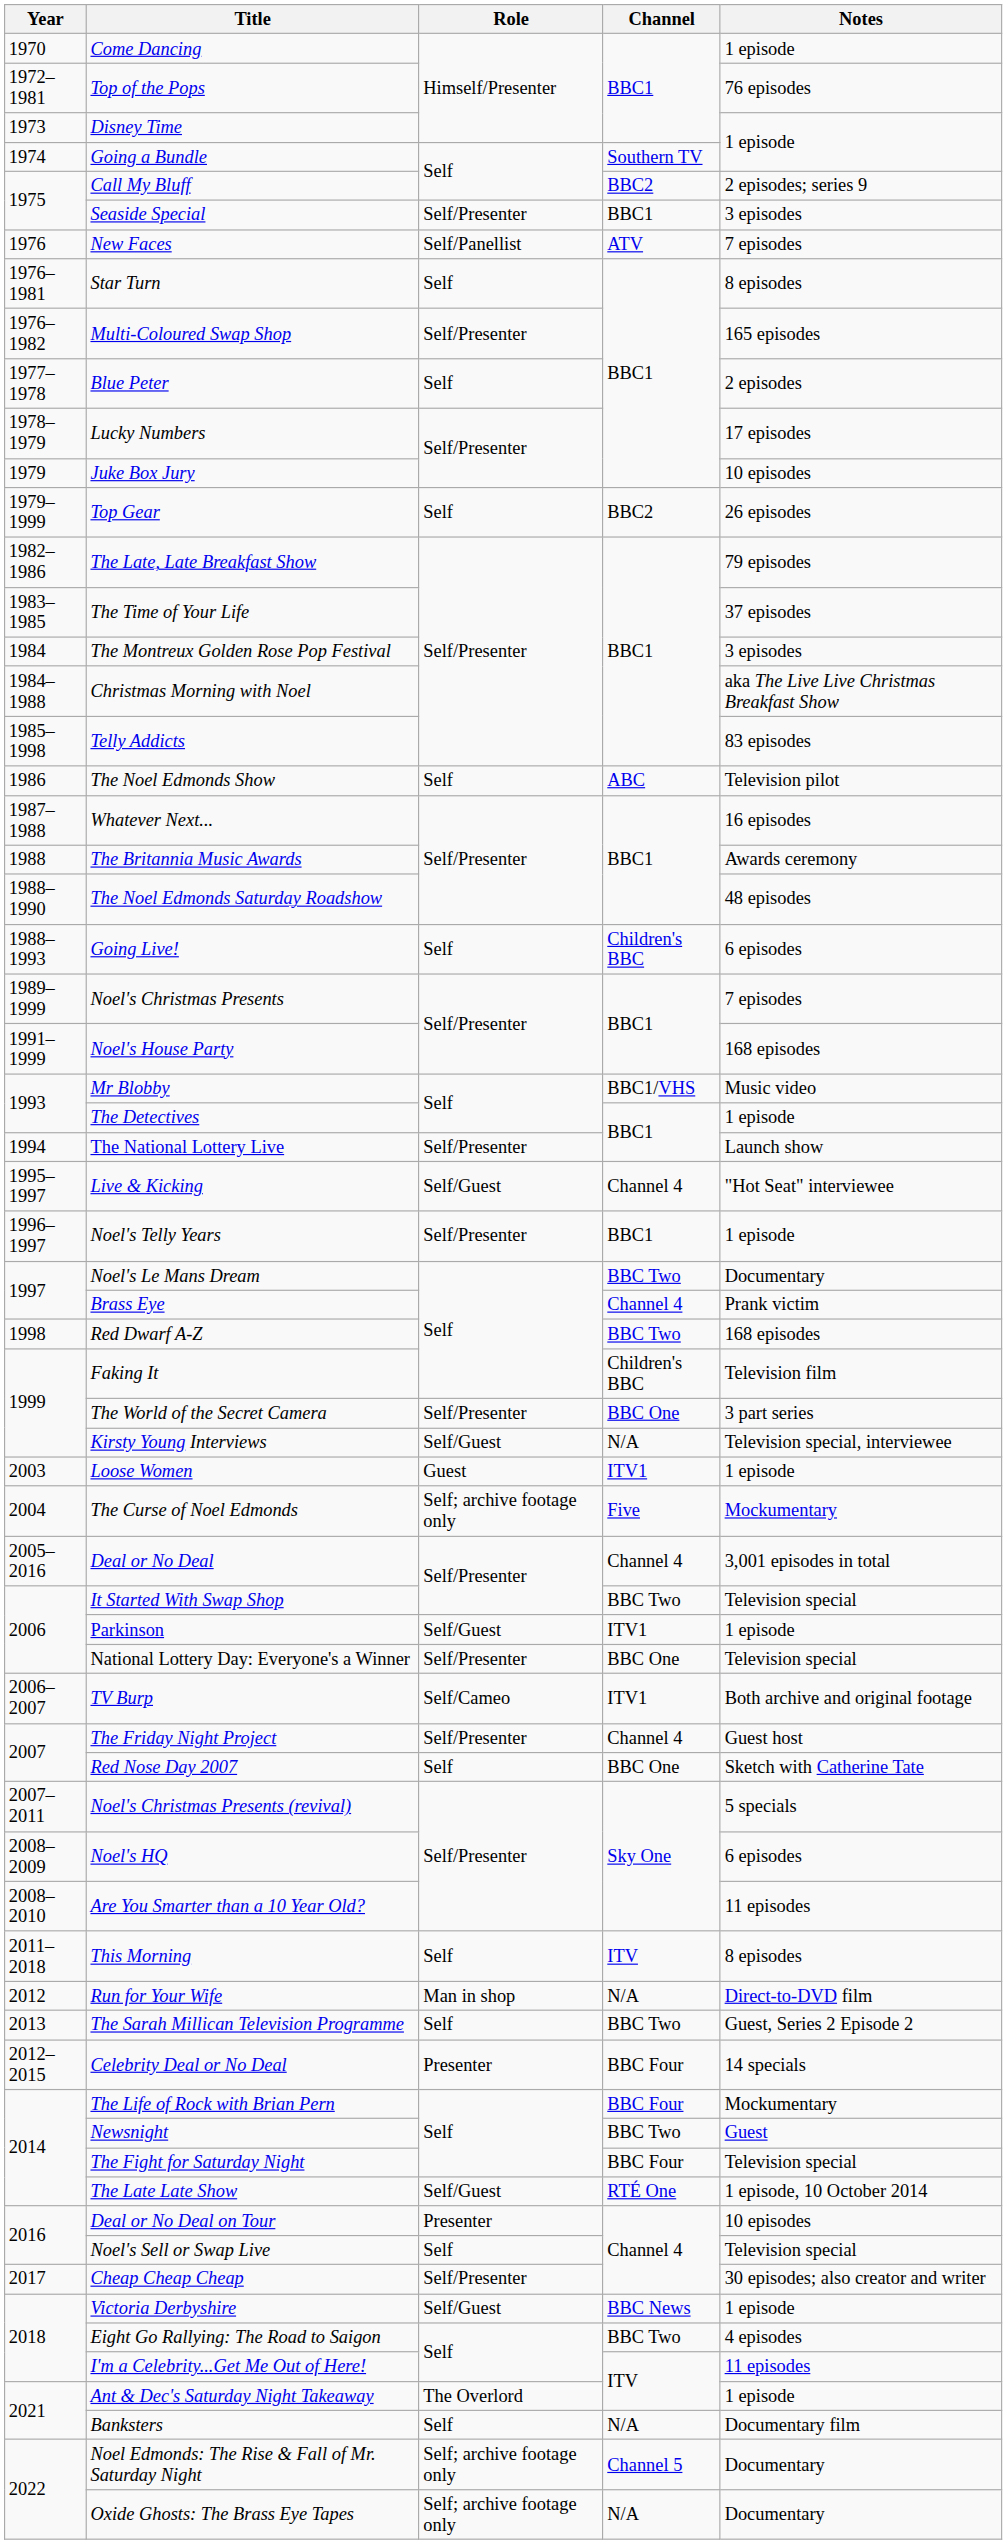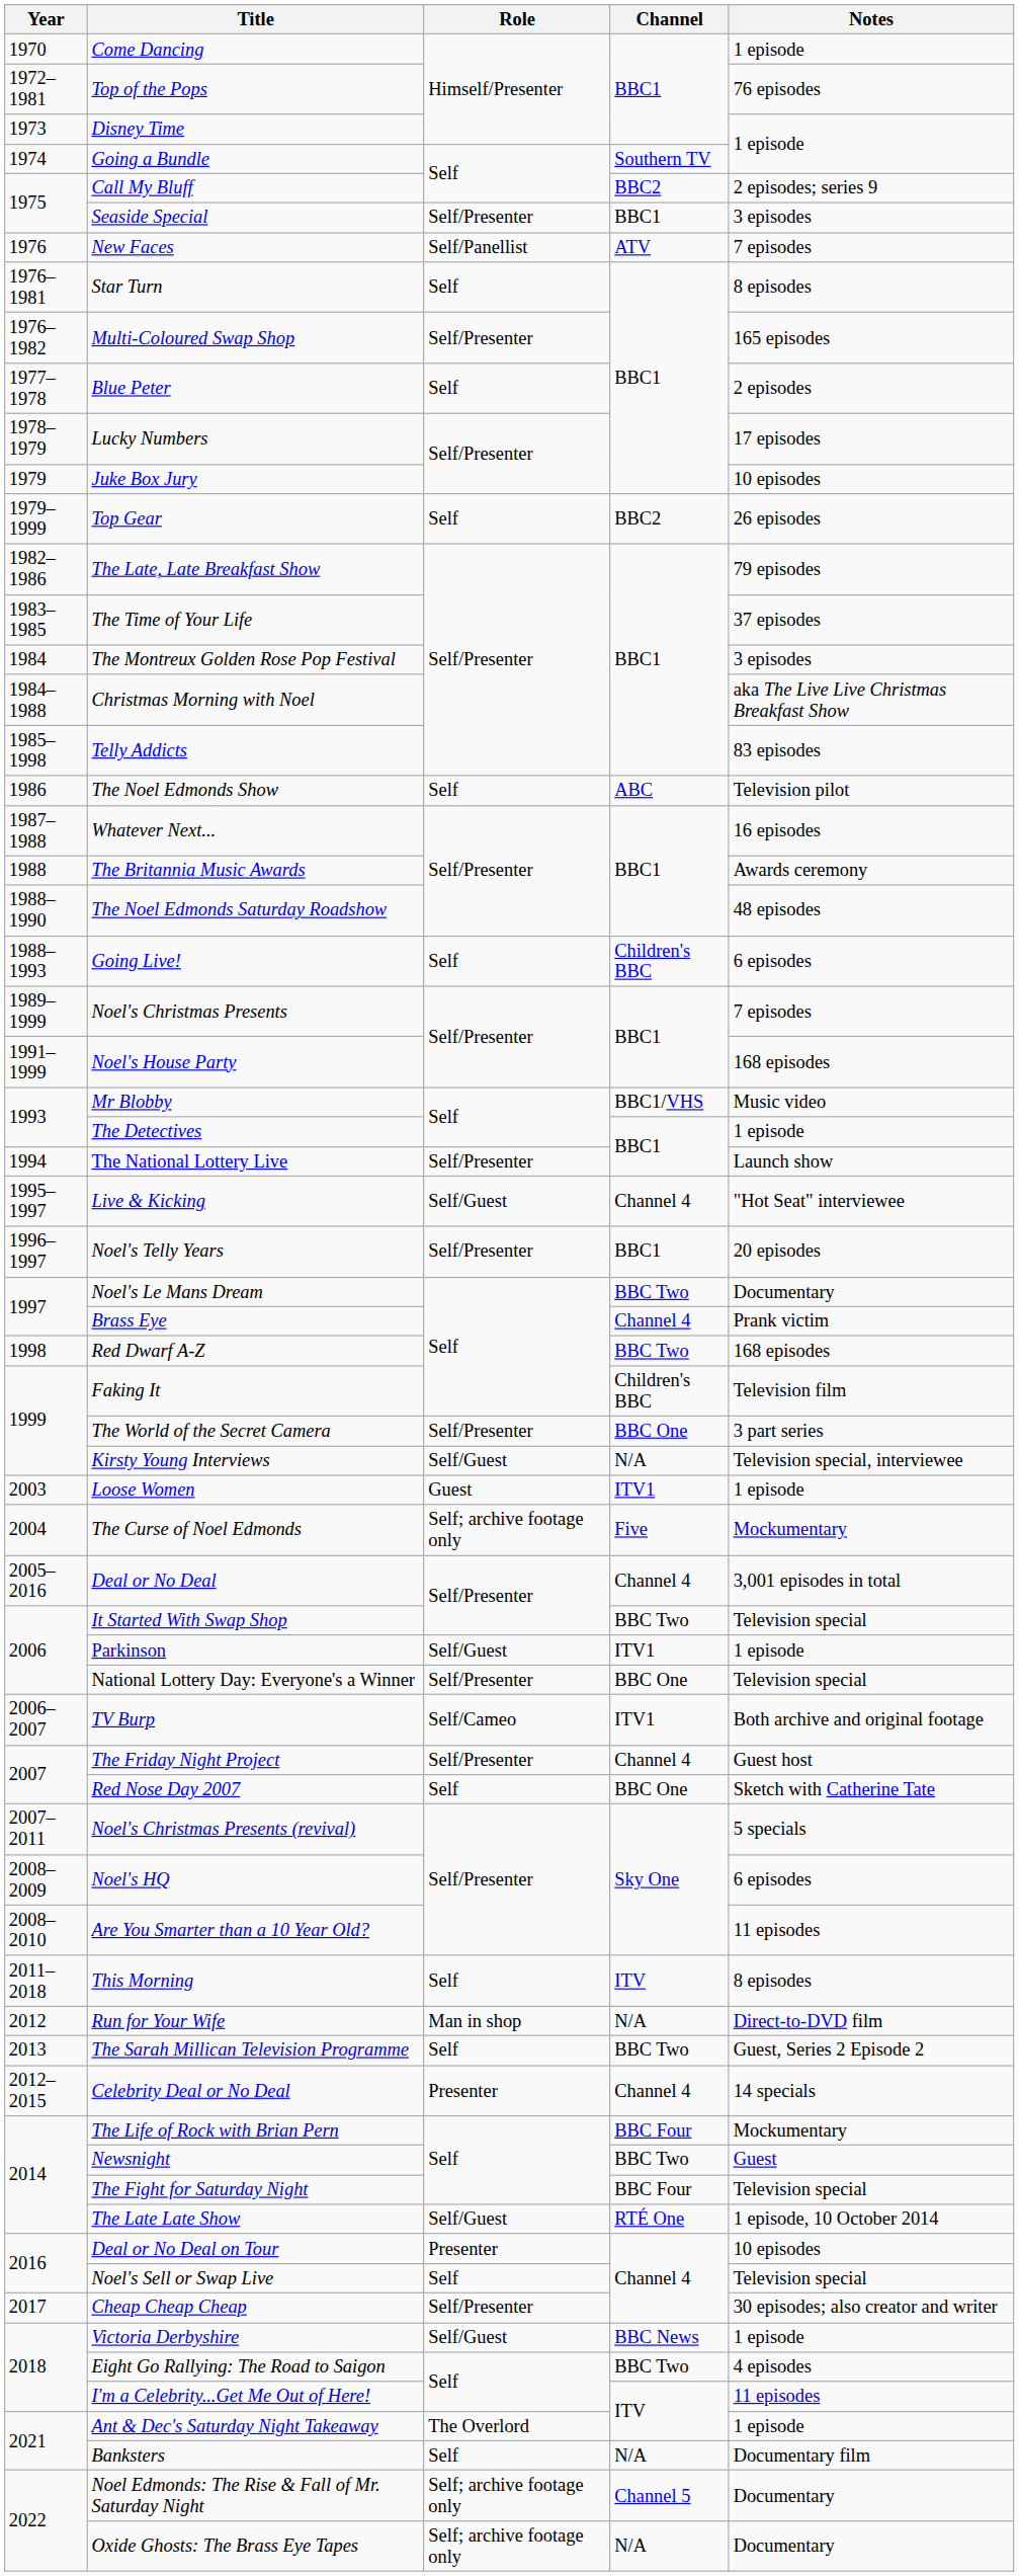 <table class="wikitable plainrowheaders sortable">
 <tr>
 <th scope="col">Year</th>
 <th scope="col">Title</th>
 <th scope="col">Role</th>
 <th scope="col">Channel</th>
 <th class="unsortable">Notes</th>
 </tr>
 <tr>
 <td>1970</td>
 <td><em><a href='#'>Come Dancing</a></em></td>
 <td rowspan="3">Himself/Presenter</td>
 <td rowspan="3"><a href='#'>BBC1</a></td>
 <td>1 episode</td>
 </tr>
 <tr>
 <td>1972–1981</td>
 <td><em><a href='#'>Top of the Pops</a></em></td>
 <td>76 episodes</td>
 </tr>
 <tr>
 <td>1973</td>
 <td><em><a href='#'>Disney Time</a></em></td>
 <td rowspan="2">1 episode</td>
 </tr>
 <tr>
 <td>1974</td>
 <td><em><a href='#'>Going a Bundle</a></em></td>
 <td rowspan="2">Self</td>
 <td><a href='#'>Southern TV</a></td>
 </tr>
 <tr>
 <td rowspan="2">1975</td>
 <td><em><a href='#'>Call My Bluff</a></em></td>
 <td><a href='#'>BBC2</a></td>
 <td>2 episodes; series 9</td>
 </tr>
 <tr>
 <td><em><a href='#'>Seaside Special</a></em></td>
 <td>Self/Presenter</td>
 <td>BBC1</td>
 <td>3 episodes</td>
 </tr>
 <tr>
 <td>1976</td>
 <td><em><a href='#'>New Faces</a></em></td>
 <td>Self/Panellist</td>
 <td><a href='#'>ATV</a></td>
 <td>7 episodes</td>
 </tr>
 <tr>
 <td>1976–1981</td>
 <td><em>Star Turn</em></td>
 <td>Self</td>
 <td rowspan="5">BBC1</td>
 <td>8 episodes</td>
 </tr>
 <tr>
 <td>1976–1982</td>
 <td><em><a href='#'>Multi-Coloured Swap Shop</a></em></td>
 <td>Self/Presenter</td>
 <td>165 episodes</td>
 </tr>
 <tr>
 <td>1977–1978</td>
 <td><em><a href='#'>Blue Peter</a></em></td>
 <td>Self</td>
 <td>2 episodes</td>
 </tr>
 <tr>
 <td>1978–1979</td>
 <td><em>Lucky Numbers</em></td>
 <td rowspan="2">Self/Presenter</td>
 <td>17 episodes</td>
 </tr>
 <tr>
 <td>1979</td>
 <td><em><a href='#'>Juke Box Jury</a></em></td>
 <td>10 episodes</td>
 </tr>
 <tr>
 <td>1979–1999</td>
 <td><em><a href='#'>Top Gear</a></em></td>
 <td>Self</td>
 <td>BBC2</td>
 <td>26 episodes</td>
 </tr>
 <tr>
 <td>1982–1986</td>
 <td><em><a href='#'>The Late, Late Breakfast Show</a></em></td>
 <td rowspan="5">Self/Presenter</td>
 <td rowspan="5">BBC1</td>
 <td>79 episodes</td>
 </tr>
 <tr>
 <td>1983–1985</td>
 <td><em>The Time of Your Life</em></td>
 <td>37 episodes</td>
 </tr>
 <tr>
 <td>1984</td>
 <td><em>The Montreux Golden Rose Pop Festival</em></td>
 <td>3 episodes</td>
 </tr>
 <tr>
 <td>1984–1988</td>
 <td><em>Christmas Morning with Noel</em></td>
 <td>aka <em>The Live Live Christmas Breakfast Show</em></td>
 </tr>
 <tr>
 <td>1985–1998</td>
 <td><em><a href='#'>Telly Addicts</a></em></td>
 <td>83 episodes</td>
 </tr>
 <tr>
 <td>1986</td>
 <td><em>The Noel Edmonds Show</em></td>
 <td>Self</td>
 <td><a href='#'>ABC</a></td>
 <td>Television pilot</td>
 </tr>
 <tr>
 <td>1987–1988</td>
 <td><em>Whatever Next...</em></td>
 <td rowspan="3">Self/Presenter</td>
 <td rowspan="3">BBC1</td>
 <td>16 episodes</td>
 </tr>
 <tr>
 <td>1988</td>
 <td><em><a href='#'>The Britannia Music Awards</a></em></td>
 <td>Awards ceremony</td>
 </tr>
 <tr>
 <td>1988–1990</td>
 <td><em><a href='#'>The Noel Edmonds Saturday Roadshow</a></em></td>
 <td>48 episodes</td>
 </tr>
 <tr>
 <td>1988–1993</td>
 <td><em><a href='#'>Going Live!</a></em></td>
 <td>Self</td>
 <td><a href='#'>Children's BBC</a></td>
 <td>6 episodes</td>
 </tr>
 <tr>
 <td>1989–1999</td>
 <td><em>Noel's Christmas Presents</em></td>
 <td rowspan="2">Self/Presenter</td>
 <td rowspan="2">BBC1</td>
 <td>7 episodes</td>
 </tr>
 <tr>
 <td>1991–1999</td>
 <td><em><a href='#'>Noel's House Party</a></em></td>
 <td>168 episodes</td>
 </tr>
 <tr>
 <td rowspan="2">1993</td>
 <td><em><a href='#'>Mr Blobby</a></em></td>
 <td rowspan="2">Self</td>
 <td>BBC1/<a href='#'>VHS</a></td>
 <td>Music video</td>
 </tr>
 <tr>
 <td><em><a href='#'>The Detectives</a></em></td>
 <td rowspan="2">BBC1</td>
 <td>1 episode</td>
 </tr>
 <tr>
 <td>1994</td>
 <td><a href='#'>The National Lottery Live</a></td>
 <td>Self/Presenter</td>
 <td>Launch show</td>
 </tr>
 <tr>
 <td>1995–1997</td>
 <td><em><a href='#'>Live & Kicking</a></em></td>
 <td>Self/Guest</td>
 <td>Channel 4</td>
 <td>"Hot Seat" interviewee</td>
 </tr>
 <tr>
 <td>1996–1997</td>
 <td><em>Noel's Telly Years</em></td>
 <td>Self/Presenter</td>
 <td>BBC1</td>
-<td>1 episode</td>
+<td>20 episodes</td>
 </tr>
 <tr>
 <td rowspan="2">1997</td>
 <td><em>Noel's Le Mans Dream</em></td>
 <td rowspan="4">Self</td>
 <td><a href='#'>BBC Two</a></td>
 <td>Documentary</td>
 </tr>
 <tr>
 <td><em><a href='#'>Brass Eye</a></em></td>
 <td><a href='#'>Channel 4</a></td>
 <td>Prank victim</td>
 </tr>
 <tr>
 <td>1998</td>
 <td><em>Red Dwarf A-Z</em></td>
 <td><a href='#'>BBC Two</a></td>
 <td>168 episodes</td>
 </tr>
 <tr>
 <td rowspan="3">1999</td>
 <td><em>Faking It</em></td>
 <td>Children's BBC</td>
 <td>Television film</td>
 </tr>
 <tr>
 <td><em>The World of the Secret Camera</em></td>
 <td>Self/Presenter</td>
 <td><a href='#'>BBC One</a></td>
 <td>3 part series</td>
 </tr>
 <tr>
 <td><em><a href='#'>Kirsty Young</a> Interviews</em></td>
 <td>Self/Guest</td>
 <td>N/A</td>
 <td>Television special, interviewee</td>
 </tr>
 <tr>
 <td>2003</td>
 <td><em><a href='#'>Loose Women</a></em></td>
 <td>Guest</td>
 <td><a href='#'>ITV1</a></td>
 <td>1 episode</td>
 </tr>
 <tr>
 <td>2004</td>
 <td><em>The Curse of Noel Edmonds</em></td>
 <td>Self; archive footage only</td>
 <td><a href='#'>Five</a></td>
 <td><a href='#'>Mockumentary</a></td>
 </tr>
 <tr>
 <td>2005–2016</td>
 <td><em><a href='#'>Deal or No Deal</a></em></td>
 <td rowspan="2">Self/Presenter</td>
 <td>Channel 4</td>
 <td>3,001 episodes in total</td>
 </tr>
 <tr>
 <td rowspan="3">2006</td>
 <td><em><a href='#'>It Started With Swap Shop</a></em></td>
 <td>BBC Two</td>
 <td>Television special</td>
 </tr>
 <tr>
 <td><a href='#'>Parkinson</a></td>
 <td>Self/Guest</td>
 <td>ITV1</td>
 <td>1 episode</td>
 </tr>
 <tr>
 <td>National Lottery Day: Everyone's a Winner</td>
 <td>Self/Presenter</td>
 <td>BBC One</td>
 <td>Television special</td>
 </tr>
 <tr>
 <td>2006–2007</td>
 <td><em><a href='#'>TV Burp</a></em></td>
 <td>Self/Cameo</td>
 <td>ITV1</td>
 <td>Both archive and original footage</td>
 </tr>
 <tr>
 <td rowspan="2">2007</td>
 <td><em><a href='#'>The Friday Night Project</a></em></td>
 <td>Self/Presenter</td>
 <td>Channel 4</td>
 <td>Guest host</td>
 </tr>
 <tr>
 <td><em><a href='#'>Red Nose Day 2007</a></em></td>
 <td>Self</td>
 <td>BBC One</td>
 <td>Sketch with <a href='#'>Catherine Tate</a></td>
 </tr>
 <tr>
 <td>2007–2011</td>
 <td><em><a href='#'>Noel's Christmas Presents (revival)</a></em></td>
 <td rowspan="3">Self/Presenter</td>
 <td rowspan="3"><a href='#'>Sky One</a></td>
 <td>5 specials</td>
 </tr>
 <tr>
 <td>2008–2009</td>
 <td><em><a href='#'>Noel's HQ</a></em></td>
 <td>6 episodes</td>
 </tr>
 <tr>
 <td>2008–2010</td>
 <td><em><a href='#'>Are You Smarter than a 10 Year Old?</a></em></td>
 <td>11 episodes</td>
 </tr>
 <tr>
 <td>2011–2018</td>
 <td><em><a href='#'>This Morning</a></em></td>
 <td>Self</td>
 <td><a href='#'>ITV</a></td>
 <td>8 episodes</td>
 </tr>
 <tr>
 <td>2012</td>
 <td><em><a href='#'>Run for Your Wife</a></em></td>
 <td>Man in shop</td>
 <td>N/A</td>
 <td><a href='#'>Direct-to-DVD</a> film</td>
 </tr>
 <tr>
 <td>2013</td>
 <td><em><a href='#'>The Sarah Millican Television Programme</a></em></td>
 <td>Self</td>
 <td>BBC Two</td>
 <td>Guest, Series 2 Episode 2</td>
 </tr>
 <tr>
 <td>2012–2015</td>
 <td><em><a href='#'>Celebrity Deal or No Deal</a></em></td>
 <td>Presenter</td>
-<td>BBC Four</td>
+<td>Channel 4</td>
 <td>14 specials</td>
 </tr>
 <tr>
 <td rowspan="4">2014</td>
 <td><em><a href='#'>The Life of Rock with Brian Pern</a></em></td>
 <td rowspan="3">Self</td>
 <td><a href='#'>BBC Four</a></td>
 <td>Mockumentary</td>
 </tr>
 <tr>
 <td><em><a href='#'>Newsnight</a></em></td>
 <td>BBC Two</td>
 <td><a href='#'>Guest</a></td>
 </tr>
 <tr>
 <td><em><a href='#'>The Fight for Saturday Night</a></em></td>
 <td>BBC Four</td>
 <td>Television special</td>
 </tr>
 <tr>
 <td><em><a href='#'>The Late Late Show</a></em></td>
 <td>Self/Guest</td>
 <td><a href='#'>RTÉ One</a></td>
 <td>1 episode, 10 October 2014</td>
 </tr>
 <tr>
 <td rowspan="2">2016</td>
 <td><em><a href='#'>Deal or No Deal on Tour</a></em></td>
 <td>Presenter</td>
 <td rowspan="3">Channel 4</td>
 <td>10 episodes</td>
 </tr>
 <tr>
 <td><em>Noel's Sell or Swap Live</em></td>
 <td>Self</td>
 <td>Television special</td>
 </tr>
 <tr>
 <td>2017</td>
 <td><em><a href='#'>Cheap Cheap Cheap</a></em></td>
 <td>Self/Presenter</td>
 <td>30 episodes; also creator and writer</td>
 </tr>
 <tr>
 <td rowspan="3">2018</td>
 <td><em><a href='#'>Victoria Derbyshire</a></em></td>
 <td>Self/Guest</td>
 <td><a href='#'>BBC News</a></td>
 <td>1 episode</td>
 </tr>
 <tr>
 <td><em>Eight Go Rallying: The Road to Saigon</em></td>
 <td rowspan="2">Self</td>
 <td>BBC Two</td>
 <td>4 episodes</td>
 </tr>
 <tr>
 <td><em><a href='#'>I'm a Celebrity...Get Me Out of Here!</a></em></td>
 <td rowspan="2">ITV</td>
 <td><a href='#'>11 episodes</a></td>
 </tr>
 <tr>
 <td rowspan="2">2021</td>
 <td><em><a href='#'>Ant & Dec's Saturday Night Takeaway</a></em></td>
 <td>The Overlord</td>
 <td>1 episode</td>
 </tr>
 <tr>
 <td><em>Banksters</em></td>
 <td>Self</td>
 <td>N/A</td>
 <td>Documentary film</td>
 </tr>
 <tr>
 <td rowspan="2">2022</td>
 <td><em>Noel Edmonds: The Rise & Fall of Mr. Saturday Night</em></td>
 <td>Self; archive footage only</td>
 <td><a href='#'>Channel 5</a></td>
 <td>Documentary</td>
 </tr>
 <tr>
 <td><em>Oxide Ghosts: The Brass Eye Tapes</em></td>
 <td>Self; archive footage only</td>
 <td>N/A</td>
 <td>Documentary</td>
 </tr>
 </table>
